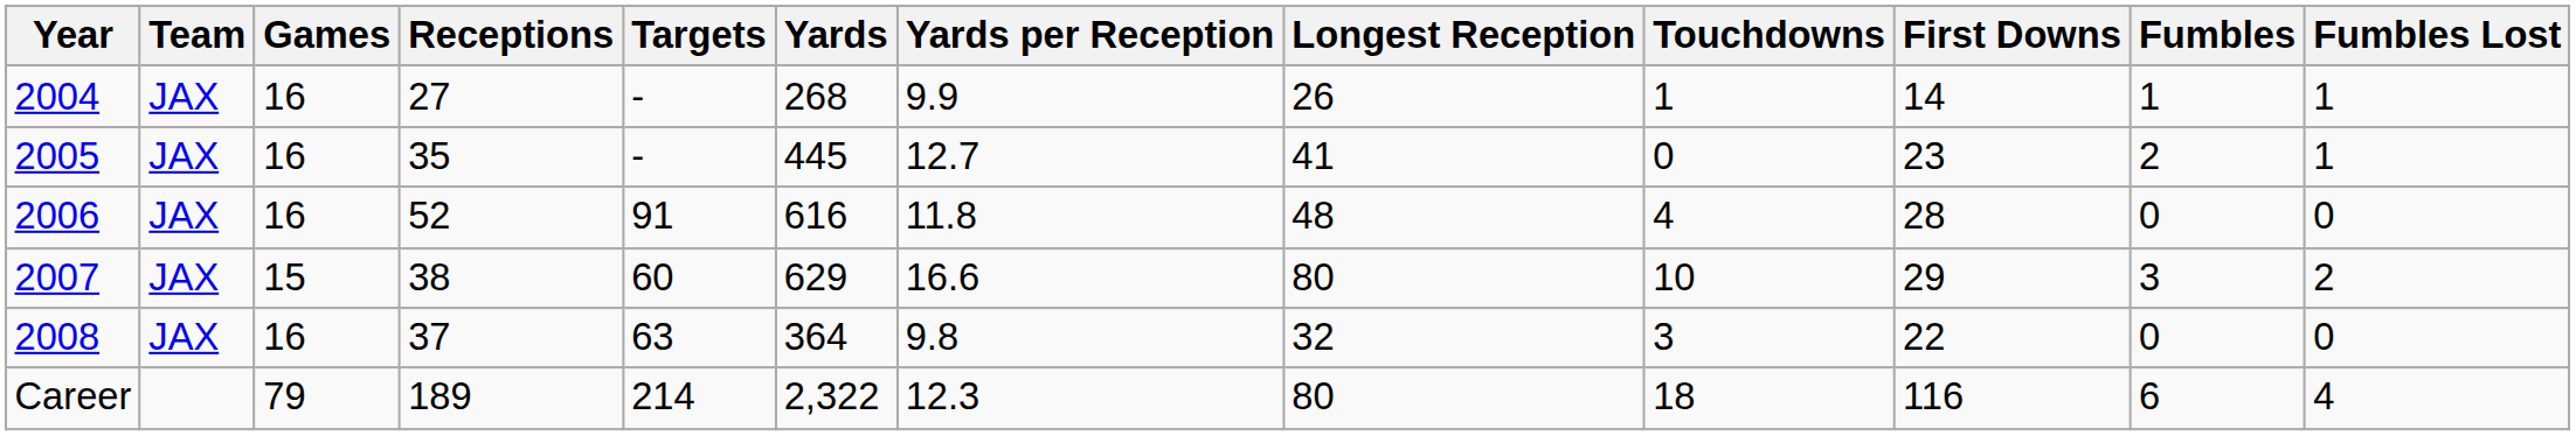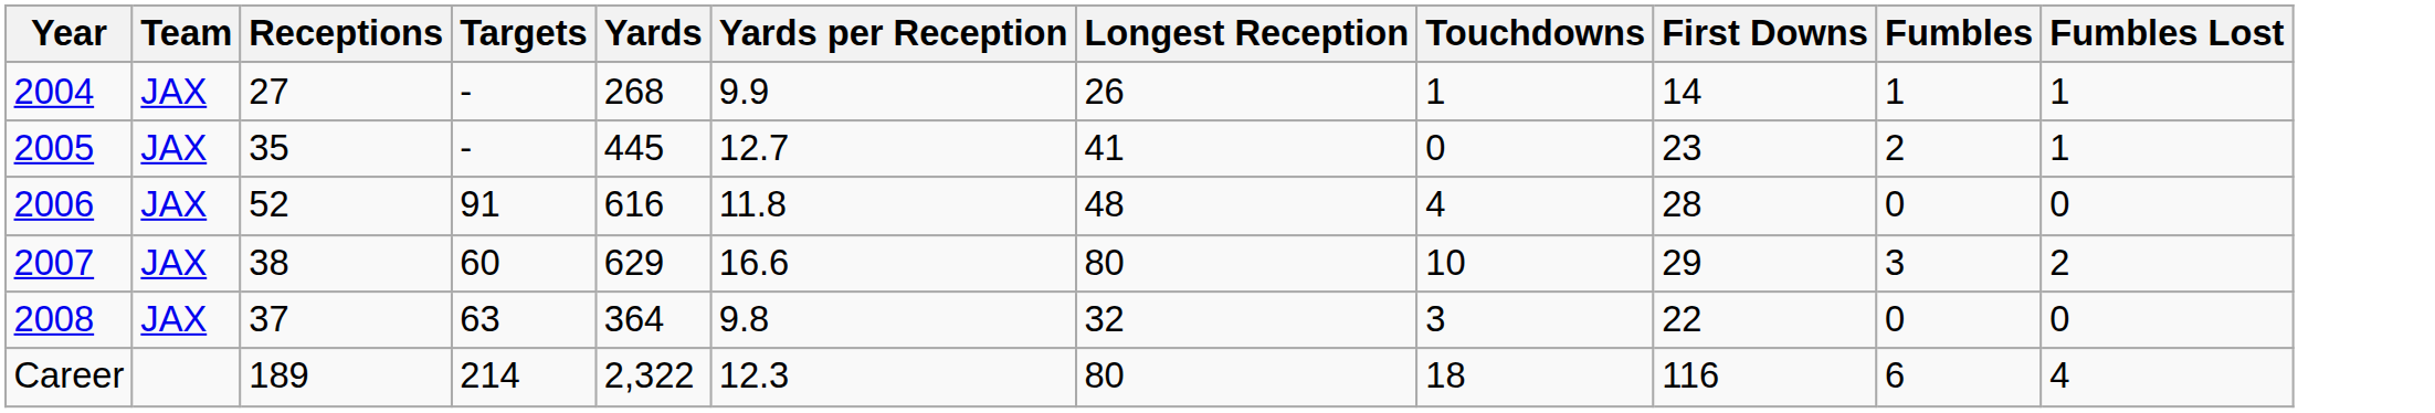 <table class="wikitable">
 <tr>
 <th>Year</th>
 <th>Team</th>
-<th>Games</th>
 <th>Receptions</th>
 <th>Targets</th>
 <th>Yards</th>
 <th>Yards per Reception</th>
 <th>Longest Reception</th>
 <th>Touchdowns</th>
 <th>First Downs</th>
 <th>Fumbles</th>
 <th>Fumbles Lost</th>
 </tr>
 <tr>
 <td><a href='#'>2004</a></td>
 <td><a href='#'>JAX</a></td>
-<td>16</td>
 <td>27</td>
 <td>-</td>
 <td>268</td>
 <td>9.9</td>
 <td>26</td>
 <td>1</td>
 <td>14</td>
 <td>1</td>
 <td>1</td>
 </tr>
 <tr>
 <td><a href='#'>2005</a></td>
 <td><a href='#'>JAX</a></td>
-<td>16</td>
 <td>35</td>
 <td>-</td>
 <td>445</td>
 <td>12.7</td>
 <td>41</td>
 <td>0</td>
 <td>23</td>
 <td>2</td>
 <td>1</td>
 </tr>
 <tr>
 <td><a href='#'>2006</a></td>
 <td><a href='#'>JAX</a></td>
-<td>16</td>
 <td>52</td>
 <td>91</td>
 <td>616</td>
 <td>11.8</td>
 <td>48</td>
 <td>4</td>
 <td>28</td>
 <td>0</td>
 <td>0</td>
 </tr>
 <tr>
 <td><a href='#'>2007</a></td>
 <td><a href='#'>JAX</a></td>
-<td>15</td>
 <td>38</td>
 <td>60</td>
 <td>629</td>
 <td>16.6</td>
 <td>80</td>
 <td>10</td>
 <td>29</td>
 <td>3</td>
 <td>2</td>
 </tr>
 <tr>
 <td><a href='#'>2008</a></td>
 <td><a href='#'>JAX</a></td>
-<td>16</td>
 <td>37</td>
 <td>63</td>
 <td>364</td>
 <td>9.8</td>
 <td>32</td>
 <td>3</td>
 <td>22</td>
 <td>0</td>
 <td>0</td>
 </tr>
 <tr>
 <td>Career</td>
 <td></td>
-<td>79</td>
 <td>189</td>
 <td>214</td>
 <td>2,322</td>
 <td>12.3</td>
 <td>80</td>
 <td>18</td>
 <td>116</td>
 <td>6</td>
 <td>4</td>
 </tr>
 </table>
